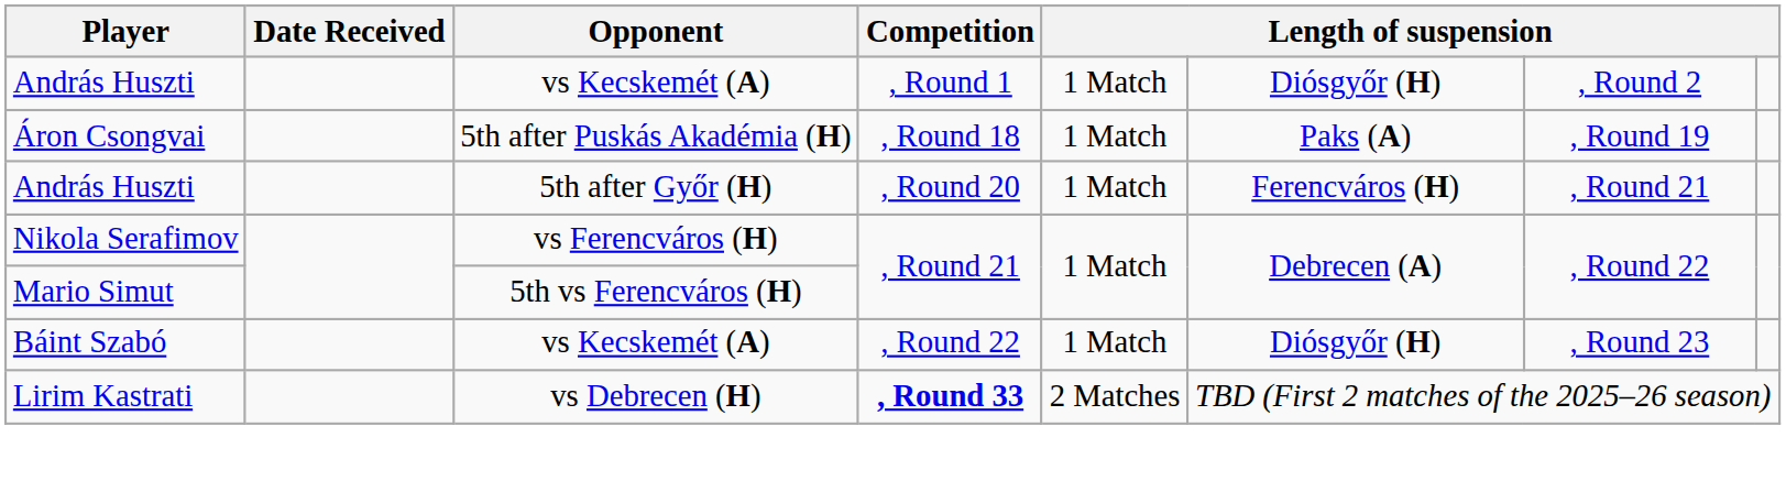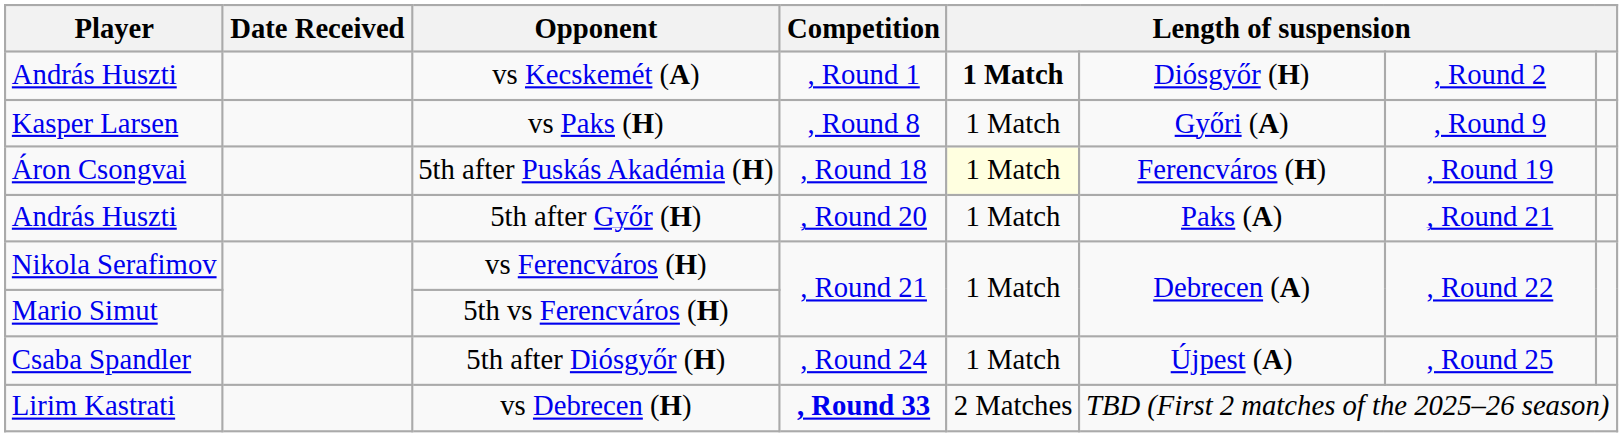 <table class="wikitable sortable sticky-header" style="text-align:center; font-size:85%;">
 <tr>
 <th>Player</th>
 <th>Date Received</th>
 <th>Opponent</th>
 <th>Competition</th>
 <th colspan="4">Length of suspension</th>
 </tr>
 <tr>
 <td align="left"> <a href='#'>András Huszti</a></td>
 <td></td>
 <td> vs <a href='#'>Kecskemét</a> (<strong>A</strong>)</td>
 <td><a href='#'>, Round 1</a></td>
-<td>1 Match</td>
+<td><strong>1 Match</strong></td>
 <td><a href='#'>Diósgyőr</a> (<strong>H</strong>)</td>
 <td><a href='#'>, Round 2</a></td>
+<td></td>
+</tr>
+<tr>
+<td align="left"> <a href='#'>Kasper Larsen</a></td>
+<td></td>
+<td> vs <a href='#'>Paks</a> (<strong>H</strong>)</td>
+<td><a href='#'>, Round 8</a></td>
+<td>1 Match</td>
+<td><a href='#'>Győri</a> (<strong>A</strong>)</td>
+<td><a href='#'>, Round 9</a></td>
 <td></td>
 </tr>
 <tr>
 <td align="left"> <a href='#'>Áron Csongvai</a></td>
 <td></td>
 <td>5th  after <a href='#'>Puskás Akadémia</a> (<strong>H</strong>)</td>
 <td><a href='#'>, Round 18</a></td>
-<td>1 Match</td>
-<td><a href='#'>Paks</a> (<strong>A</strong>)</td>
+<td style="background: lightyellow;">1 Match</td>
+<td><a href='#'>Ferencváros</a> (<strong>H</strong>)</td>
 <td><a href='#'>, Round 19</a></td>
 <td></td>
 </tr>
 <tr>
 <td align="left"> <a href='#'>András Huszti</a></td>
 <td></td>
 <td>5th  after <a href='#'>Győr</a> (<strong>H</strong>)</td>
 <td><a href='#'>, Round 20</a></td>
 <td>1 Match</td>
-<td><a href='#'>Ferencváros</a> (<strong>H</strong>)</td>
+<td><a href='#'>Paks</a> (<strong>A</strong>)</td>
 <td><a href='#'>, Round 21</a></td>
 <td></td>
 </tr>
 <tr>
 <td align="left"> <a href='#'>Nikola Serafimov</a></td>
 <td rowspan="2"></td>
 <td> vs <a href='#'>Ferencváros</a> (<strong>H</strong>)</td>
 <td rowspan="2"><a href='#'>, Round 21</a></td>
 <td rowspan="2">1 Match</td>
 <td rowspan="2"><a href='#'>Debrecen</a> (<strong>A</strong>)</td>
 <td rowspan="2"><a href='#'>, Round 22</a></td>
 <td rowspan="2"></td>
 </tr>
 <tr>
 <td align="left"> <a href='#'>Mario Simut</a></td>
 <td>5th  vs <a href='#'>Ferencváros</a> (<strong>H</strong>)</td>
 </tr>
 <tr>
-<td align="left"> <a href='#'>Báint Szabó</a></td>
+<td align="left"> <a href='#'>Csaba Spandler</a></td>
 <td></td>
-<td> vs <a href='#'>Kecskemét</a> (<strong>A</strong>)</td>
-<td><a href='#'>, Round 22</a></td>
+<td>5th  after <a href='#'> Diósgyőr</a> (<strong>H</strong>)</td>
+<td><a href='#'>, Round 24</a></td>
 <td>1 Match</td>
-<td><a href='#'>Diósgyőr</a> (<strong>H</strong>)</td>
-<td><a href='#'>, Round 23</a></td>
+<td><a href='#'> Újpest</a> (<strong>A</strong>)</td>
+<td><a href='#'>, Round 25</a></td>
 <td></td>
 </tr>
 <tr>
 <td align="left"> <a href='#'>Lirim Kastrati</a></td>
 <td></td>
 <td> vs <a href='#'>Debrecen</a> (<strong>H</strong>)</td>
 <td><strong><a href='#'>, Round 33</a></strong></td>
 <td>2 Matches</td>
 <td colspan="3"><em>TBD (First 2 matches of the 2025–26 season)</em></td>
 </tr>
 </table>
